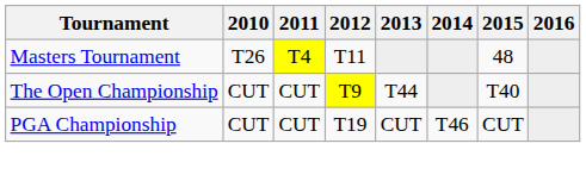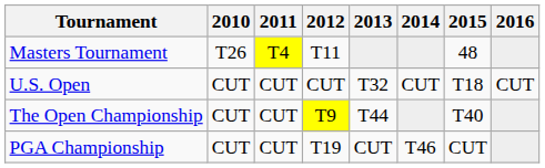 <table class="wikitable" style="font-size:95%;text-align:center;">
 <tr>
 <th>Tournament</th>
 <th>2010</th>
 <th>2011</th>
 <th>2012</th>
 <th>2013</th>
 <th>2014</th>
 <th>2015</th>
 <th>2016</th>
 </tr>
 <tr>
 <td align=left><a href='#'>Masters Tournament</a></td>
 <td>T26</td>
 <td style="background:yellow;">T4</td>
 <td>T11</td>
 <td style="background:#eeeeee;"></td>
 <td style="background:#eeeeee;"></td>
 <td>48</td>
 <td style="background:#eeeeee;"></td>
 </tr>
 <tr>
+<td align=left><a href='#'>U.S. Open</a></td>
+<td>CUT</td>
+<td>CUT</td>
+<td>CUT</td>
+<td>T32</td>
+<td>CUT</td>
+<td>T18</td>
+<td>CUT</td>
+</tr>
+<tr>
 <td align=left><a href='#'>The Open Championship</a></td>
 <td>CUT</td>
 <td>CUT</td>
 <td style="background:yellow;">T9</td>
 <td>T44</td>
 <td style="background:#eeeeee;"></td>
 <td>T40</td>
 <td style="background:#eeeeee;"></td>
 </tr>
 <tr>
 <td align=left><a href='#'>PGA Championship</a></td>
 <td>CUT</td>
 <td>CUT</td>
 <td>T19</td>
 <td>CUT</td>
 <td>T46</td>
 <td>CUT</td>
 <td style="background:#eeeeee;"></td>
 </tr>
 </table>
